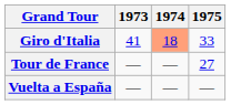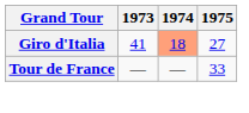 <table class="wikitable plainrowheaders">
 <tr>
 <th scope="col"><a href='#'>Grand Tour</a></th>
 <th scope="col">1973</th>
 <th scope="col">1974</th>
 <th scope="col">1975</th>
 </tr>
 <tr style="text-align:center;">
 <th scope="row"> <a href='#'>Giro d'Italia</a></th>
 <td><a href='#'>41</a></td>
 <td style="background: lightsalmon;"><a href='#'>18</a></td>
-<td><a href='#'>33</a></td>
+<td><a href='#'>27</a></td>
 </tr>
 <tr style="text-align:center;">
 <th scope="row"> <a href='#'>Tour de France</a></th>
 <td>—</td>
 <td>—</td>
-<td><a href='#'>27</a></td>
-</tr>
-<tr style="text-align:center;">
-<th scope="row"> <a href='#'>Vuelta a España</a></th>
-<td>—</td>
-<td>—</td>
-<td>—</td>
+<td><a href='#'>33</a></td>
 </tr>
 </table>
